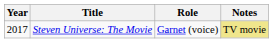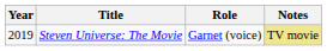 <table class="wikitable sortable">
 <tr>
 <th>Year</th>
 <th>Title</th>
 <th>Role</th>
 <th class="unsortable">Notes</th>
 </tr>
 <tr>
-<td style="text-align:left;">2017</td>
+<td style="text-align:left;">2019</td>
 <td style="text-align:left;"><em><a href='#'>Steven Universe: The Movie</a></em></td>
 <td style="text-align:left;"><a href='#'>Garnet</a> (voice)</td>
 <td style="background: khaki; text-align:left;">TV movie</td>
 </tr>
 </table>
